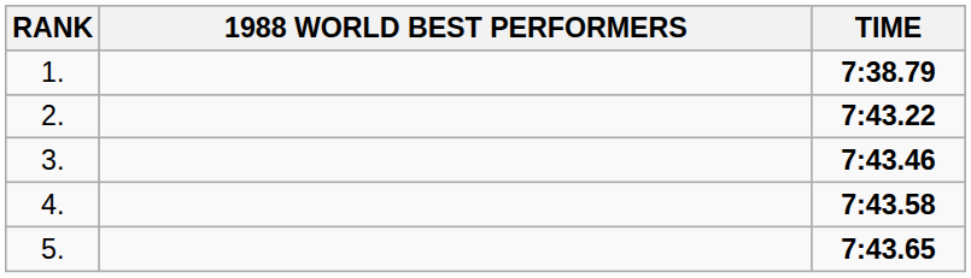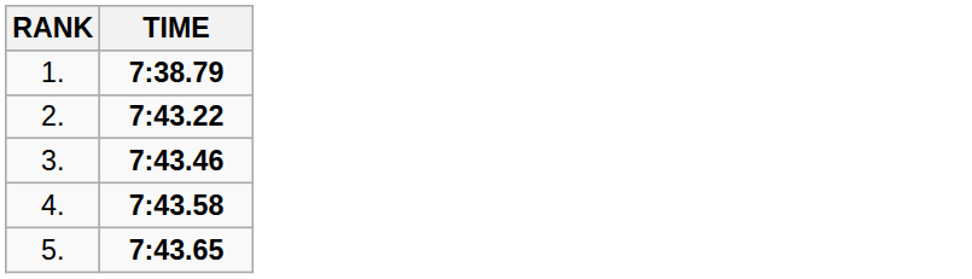 <table class="wikitable" style="border-collapse: collapse; font-size: 90%;">
 <tr>
 <th>RANK</th>
-<th align="center" style="width: 25em">1988 WORLD BEST PERFORMERS</th>
 <th align="center" style="width: 5em">TIME</th>
 </tr>
 <tr>
 <td align="center">1.</td>
-<td></td>
 <td align="center"><strong>7:38.79</strong></td>
 </tr>
 <tr>
 <td align="center">2.</td>
-<td></td>
 <td align="center"><strong>7:43.22</strong></td>
 </tr>
 <tr>
 <td align="center">3.</td>
-<td></td>
 <td align="center"><strong>7:43.46</strong></td>
 </tr>
 <tr>
 <td align="center">4.</td>
-<td></td>
 <td align="center"><strong>7:43.58</strong></td>
 </tr>
 <tr>
 <td align="center">5.</td>
-<td></td>
 <td align="center"><strong>7:43.65</strong></td>
 </tr>
 </table>
